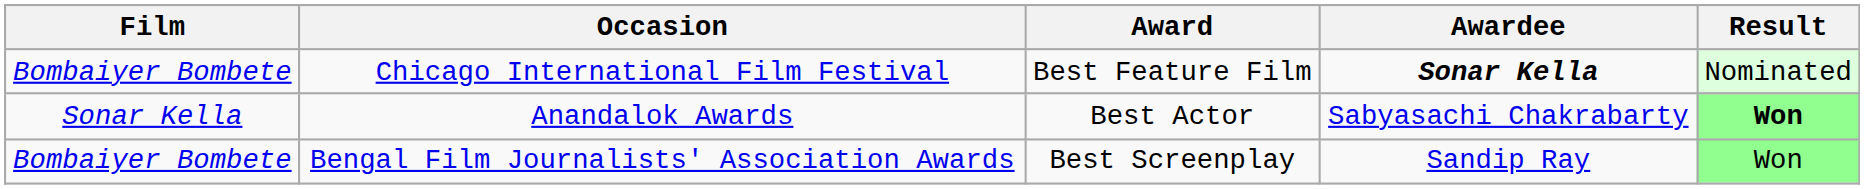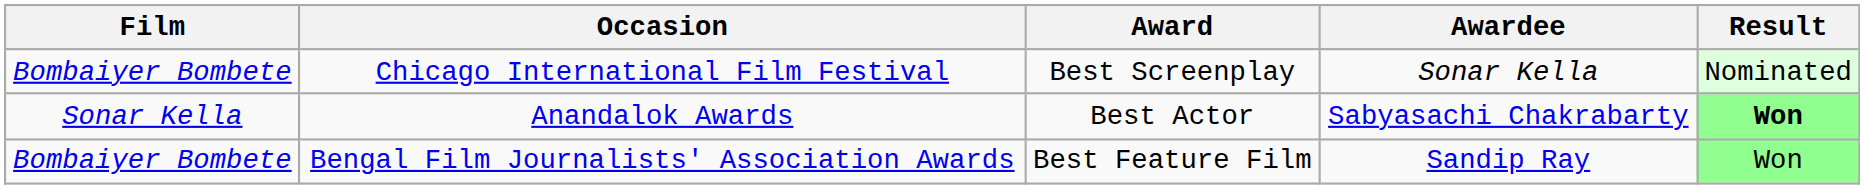 <table class="wikitable"  style="text-align:center; width:100%;">
 <tr>
 <th>Film</th>
 <th>Occasion</th>
 <th>Award</th>
 <th>Awardee</th>
 <th>Result</th>
 </tr>
 <tr>
 <td><em><a href='#'>Bombaiyer Bombete</a></em></td>
 <td><a href='#'>Chicago International Film Festival</a></td>
-<td>Best Feature Film</td>
-<td><strong><em>Sonar Kella</em></strong></td>
+<td>Best Screenplay</td>
+<td><em>Sonar Kella</em></td>
 <td style="background:#dfd;">Nominated</td>
 </tr>
 <tr>
 <td><em><a href='#'>Sonar Kella</a></em></td>
 <td><a href='#'>Anandalok Awards</a></td>
 <td>Best Actor</td>
 <td><a href='#'>Sabyasachi Chakrabarty</a></td>
 <td style="background:#90ff90"><strong>Won</strong></td>
 </tr>
 <tr>
 <td><em><a href='#'>Bombaiyer Bombete</a></em></td>
 <td><a href='#'>Bengal Film Journalists' Association Awards</a></td>
-<td>Best Screenplay</td>
+<td>Best Feature Film</td>
 <td><a href='#'>Sandip Ray</a></td>
 <td style="background:#90ff90">Won</td>
 </tr>
 </table>
